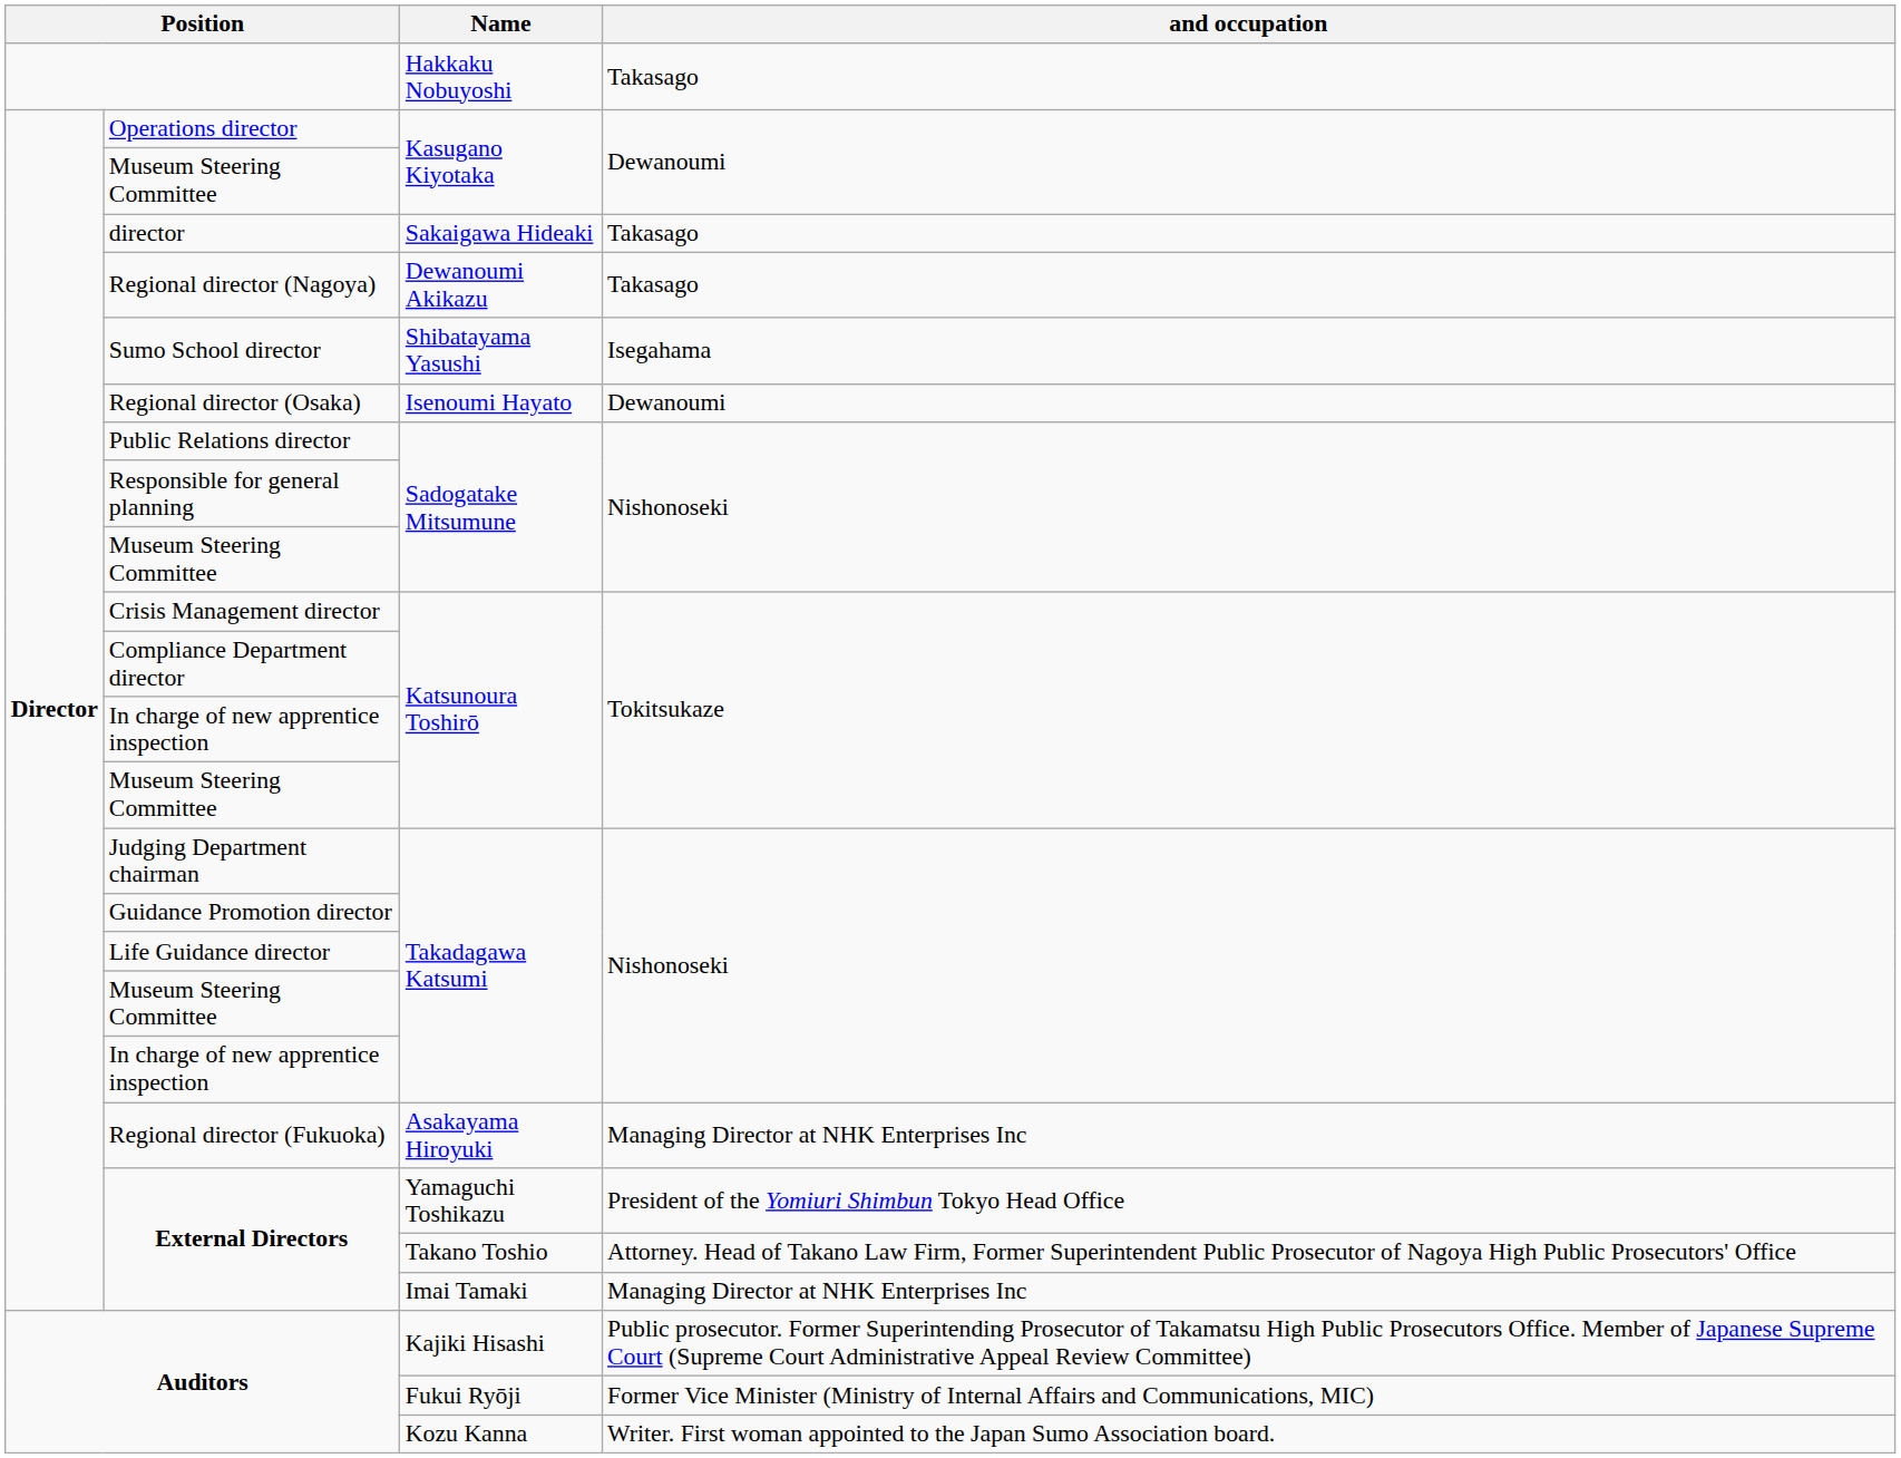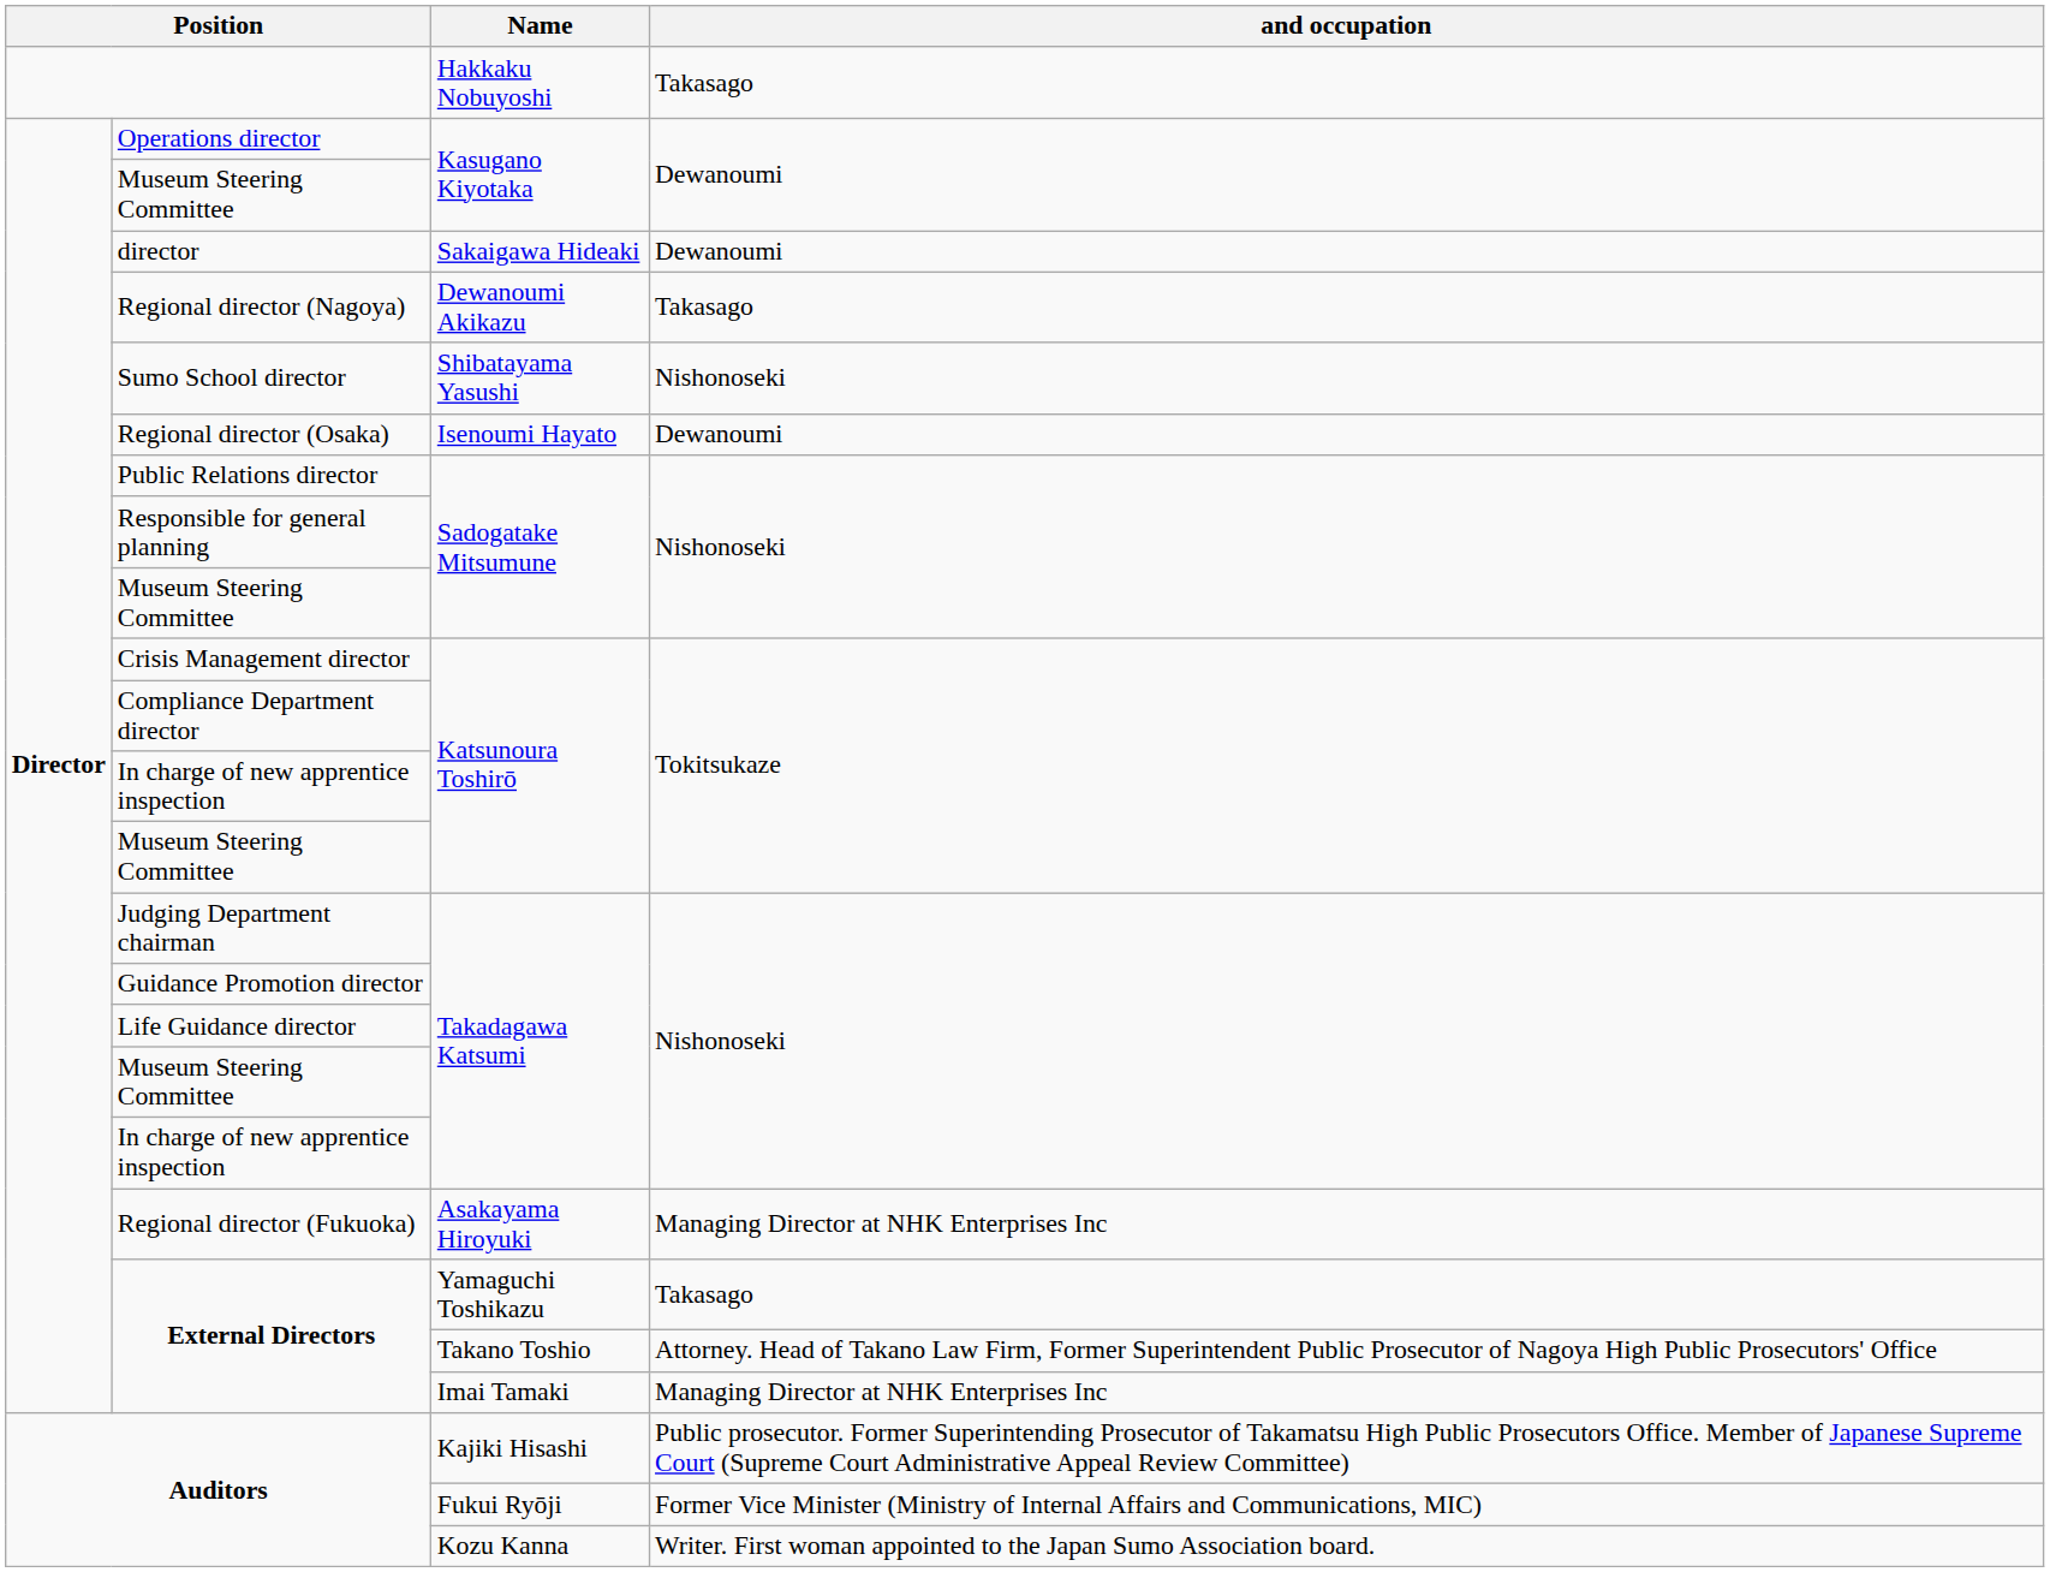 <table class="wikitable">
 <tr>
 <th colspan="2">Position</th>
 <th>Name</th>
 <th> and occupation</th>
 </tr>
 <tr>
 <td colspan="2"></td>
 <td><a href='#'>Hakkaku Nobuyoshi</a></td>
 <td>Takasago</td>
 </tr>
 <tr>
 <td rowspan=22><strong>Director</strong><br></td>
 <td><a href='#'>Operations director</a></td>
 <td rowspan="2"><a href='#'>Kasugano Kiyotaka</a></td>
 <td rowspan="2">Dewanoumi</td>
 </tr>
 <tr>
 <td>Museum Steering Committee</td>
 </tr>
 <tr>
 <td> director</td>
 <td><a href='#'>Sakaigawa Hideaki</a></td>
-<td>Takasago</td>
+<td>Dewanoumi</td>
 </tr>
 <tr>
 <td>Regional  director (Nagoya)</td>
 <td><a href='#'>Dewanoumi Akikazu</a></td>
 <td>Takasago</td>
 </tr>
 <tr>
 <td>Sumo School director</td>
 <td><a href='#'>Shibatayama Yasushi</a></td>
-<td>Isegahama</td>
+<td>Nishonoseki</td>
 </tr>
 <tr>
 <td>Regional  director (Osaka)</td>
 <td><a href='#'>Isenoumi Hayato</a></td>
 <td>Dewanoumi</td>
 </tr>
 <tr>
 <td>Public Relations director</td>
 <td rowspan="3"><a href='#'>Sadogatake Mitsumune</a></td>
 <td rowspan="3">Nishonoseki</td>
 </tr>
 <tr>
 <td>Responsible for general planning</td>
 </tr>
 <tr>
 <td>Museum Steering Committee</td>
 </tr>
 <tr>
 <td>Crisis Management director</td>
 <td rowspan="4"><a href='#'>Katsunoura Toshirō</a></td>
 <td rowspan="4">Tokitsukaze</td>
 </tr>
 <tr>
 <td>Compliance Department director</td>
 </tr>
 <tr>
 <td>In charge of new apprentice inspection</td>
 </tr>
 <tr>
 <td>Museum Steering Committee</td>
 </tr>
 <tr>
 <td>Judging Department chairman</td>
 <td rowspan="5"><a href='#'>Takadagawa Katsumi</a></td>
 <td rowspan="5">Nishonoseki</td>
 </tr>
 <tr>
 <td>Guidance Promotion director</td>
 </tr>
 <tr>
 <td>Life Guidance director</td>
 </tr>
 <tr>
 <td>Museum Steering Committee</td>
 </tr>
 <tr>
 <td>In charge of new apprentice inspection</td>
 </tr>
 <tr>
 <td>Regional  director (Fukuoka)</td>
 <td><a href='#'>Asakayama Hiroyuki</a></td>
 <td>Managing Director at NHK Enterprises Inc</td>
 </tr>
 <tr>
 <td rowspan="3" style="text-align:center"><strong>External Directors</strong><br></td>
 <td>Yamaguchi Toshikazu</td>
-<td>President of the <em><a href='#'>Yomiuri Shimbun</a></em> Tokyo Head Office</td>
+<td>Takasago</td>
 </tr>
 <tr>
 <td>Takano Toshio</td>
 <td>Attorney. Head of Takano Law Firm, Former Superintendent Public Prosecutor of Nagoya High Public Prosecutors' Office</td>
 </tr>
 <tr>
 <td>Imai Tamaki</td>
 <td>Managing Director at NHK Enterprises Inc</td>
 </tr>
 <tr>
 <td rowspan="3" colspan="2" style="text-align:center"><strong>Auditors</strong><br></td>
 <td>Kajiki Hisashi</td>
 <td>Public prosecutor. Former Superintending Prosecutor of Takamatsu High Public Prosecutors Office. Member of <a href='#'>Japanese Supreme Court</a> (Supreme Court Administrative Appeal Review Committee)</td>
 </tr>
 <tr>
 <td>Fukui Ryōji</td>
 <td>Former Vice Minister (Ministry of Internal Affairs and Communications, MIC)</td>
 </tr>
 <tr>
 <td>Kozu Kanna</td>
 <td>Writer. First woman appointed to the Japan Sumo Association board.</td>
 </tr>
 </table>
